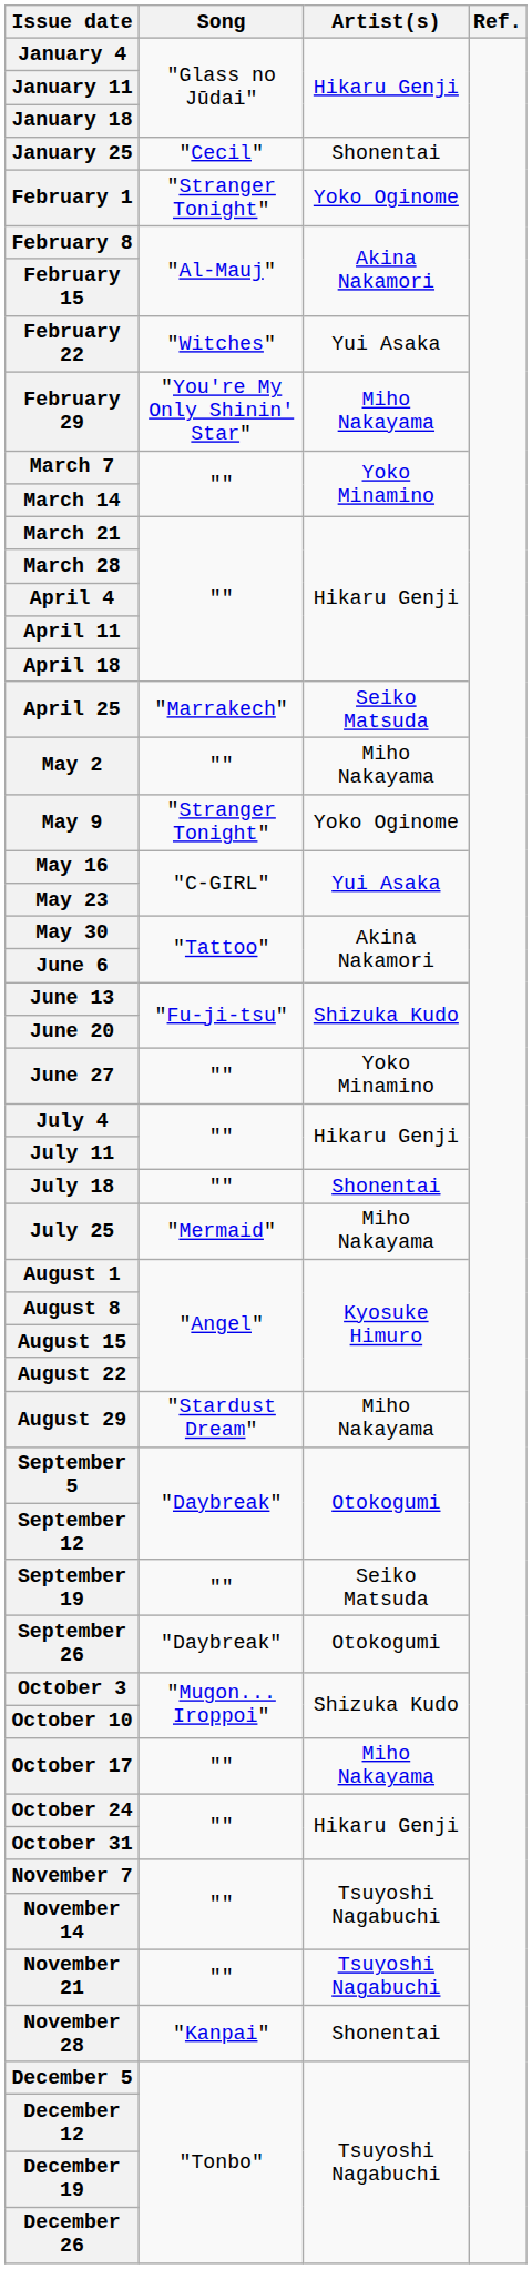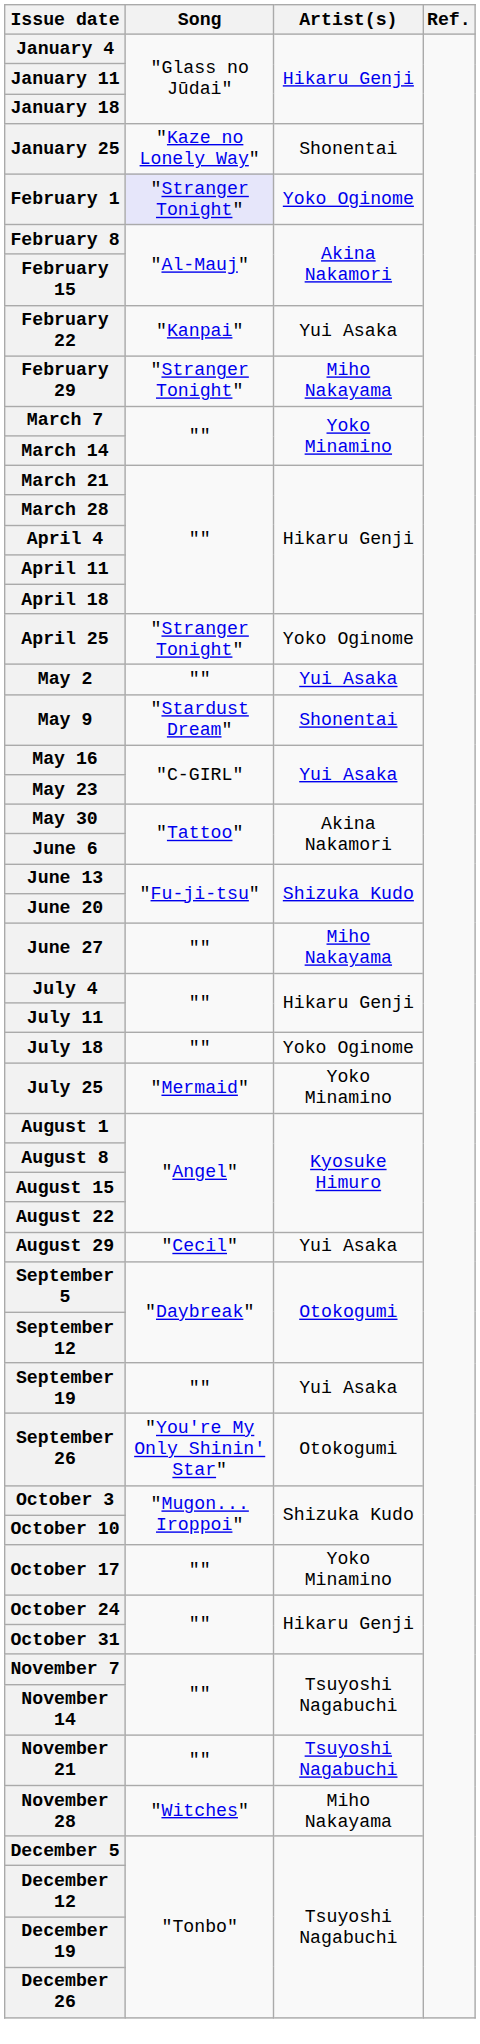 <table class="wikitable plainrowheaders" style="text-align: center">
 <tr>
 <th width="80">Issue date</th>
 <th width="100">Song</th>
 <th width="100">Artist(s)</th>
 <th width="20">Ref.</th>
 </tr>
 <tr>
 <th scope="row">January 4</th>
 <td rowspan="3">"Glass no Jūdai"</td>
 <td rowspan="3"><a href='#'>Hikaru Genji</a></td>
 <td rowspan="53"></td>
 </tr>
 <tr>
 <th scope="row">January 11</th>
 </tr>
 <tr>
 <th scope="row">January 18</th>
 </tr>
 <tr>
 <th scope="row">January 25</th>
-<td rowspan="1">"<a href='#'>Cecil</a>"</td>
+<td rowspan="1">"<a href='#'>Kaze no Lonely Way</a>"</td>
 <td rowspan="1">Shonentai</td>
 </tr>
 <tr>
 <th scope="row">February 1</th>
-<td rowspan="1">"<a href='#'>Stranger Tonight</a>"</td>
+<td rowspan="1" style="background: lavender;">"<a href='#'>Stranger Tonight</a>"</td>
 <td rowspan="1"><a href='#'>Yoko Oginome</a></td>
 </tr>
 <tr>
 <th scope="row">February 8</th>
 <td rowspan="2">"<a href='#'>Al-Mauj</a>"</td>
 <td rowspan="2"><a href='#'>Akina Nakamori</a></td>
 </tr>
 <tr>
 <th scope="row">February 15</th>
 </tr>
 <tr>
 <th scope="row">February 22</th>
-<td rowspan="1">"<a href='#'>Witches</a>"</td>
+<td rowspan="1">"<a href='#'>Kanpai</a>"</td>
 <td rowspan="1">Yui Asaka</td>
 </tr>
 <tr>
 <th scope="row">February 29</th>
-<td rowspan="1">"<a href='#'>You're My Only Shinin' Star</a>"</td>
+<td rowspan="1">"<a href='#'>Stranger Tonight</a>"</td>
 <td rowspan="1"><a href='#'>Miho Nakayama</a></td>
 </tr>
 <tr>
 <th scope="row">March 7</th>
 <td rowspan="2">""</td>
 <td rowspan="2"><a href='#'>Yoko Minamino</a></td>
 </tr>
 <tr>
 <th scope="row">March 14</th>
 </tr>
 <tr>
 <th scope="row">March 21</th>
 <td rowspan="5">""</td>
 <td rowspan="5">Hikaru Genji</td>
 </tr>
 <tr>
 <th scope="row">March 28</th>
 </tr>
 <tr>
 <th scope="row">April 4</th>
 </tr>
 <tr>
 <th scope="row">April 11</th>
 </tr>
 <tr>
 <th scope="row">April 18</th>
 </tr>
 <tr>
 <th scope="row">April 25</th>
-<td rowspan="1">"<a href='#'>Marrakech</a>"</td>
-<td rowspan="1"><a href='#'>Seiko Matsuda</a></td>
+<td rowspan="1">"<a href='#'>Stranger Tonight</a>"</td>
+<td rowspan="1">Yoko Oginome</td>
 </tr>
 <tr>
 <th scope="row">May 2</th>
 <td rowspan="1">""</td>
-<td rowspan="1">Miho Nakayama</td>
+<td rowspan="1"><a href='#'>Yui Asaka</a></td>
 </tr>
 <tr>
 <th scope="row">May 9</th>
-<td rowspan="1">"<a href='#'>Stranger Tonight</a>"</td>
-<td rowspan="1">Yoko Oginome</td>
+<td rowspan="1">"<a href='#'>Stardust Dream</a>"</td>
+<td rowspan="1"><a href='#'>Shonentai</a></td>
 </tr>
 <tr>
 <th scope="row">May 16</th>
 <td rowspan="2">"C-GIRL"</td>
 <td rowspan="2"><a href='#'>Yui Asaka</a></td>
 </tr>
 <tr>
 <th scope="row">May 23</th>
 </tr>
 <tr>
 <th scope="row">May 30</th>
 <td rowspan="2">"<a href='#'>Tattoo</a>"</td>
 <td rowspan="2">Akina Nakamori</td>
 </tr>
 <tr>
 <th scope="row">June 6</th>
 </tr>
 <tr>
 <th scope="row">June 13</th>
 <td rowspan="2">"<a href='#'>Fu-ji-tsu</a>"</td>
 <td rowspan="2"><a href='#'>Shizuka Kudo</a></td>
 </tr>
 <tr>
 <th scope="row">June 20</th>
 </tr>
 <tr>
 <th scope="row">June 27</th>
 <td rowspan="1">""</td>
-<td rowspan="1">Yoko Minamino</td>
+<td rowspan="1"><a href='#'>Miho Nakayama</a></td>
 </tr>
 <tr>
 <th scope="row">July 4</th>
 <td rowspan="2">""</td>
 <td rowspan="2">Hikaru Genji</td>
 </tr>
 <tr>
 <th scope="row">July 11</th>
 </tr>
 <tr>
 <th scope="row">July 18</th>
 <td rowspan="1">""</td>
-<td rowspan="1"><a href='#'>Shonentai</a></td>
+<td rowspan="1">Yoko Oginome</td>
 </tr>
 <tr>
 <th scope="row">July 25</th>
 <td rowspan="1">"<a href='#'>Mermaid</a>"</td>
-<td rowspan="1">Miho Nakayama</td>
+<td rowspan="1">Yoko Minamino</td>
 </tr>
 <tr>
 <th scope="row">August 1</th>
 <td rowspan="4">"<a href='#'>Angel</a>"</td>
 <td rowspan="4"><a href='#'>Kyosuke Himuro</a></td>
 </tr>
 <tr>
 <th scope="row">August 8</th>
 </tr>
 <tr>
 <th scope="row">August 15</th>
 </tr>
 <tr>
 <th scope="row">August 22</th>
 </tr>
 <tr>
 <th scope="row">August 29</th>
-<td rowspan="1">"<a href='#'>Stardust Dream</a>"</td>
-<td rowspan="1">Miho Nakayama</td>
+<td rowspan="1">"<a href='#'>Cecil</a>"</td>
+<td rowspan="1">Yui Asaka</td>
 </tr>
 <tr>
 <th scope="row">September 5</th>
 <td rowspan="2">"<a href='#'>Daybreak</a>"</td>
 <td rowspan="2"><a href='#'>Otokogumi</a></td>
 </tr>
 <tr>
 <th scope="row">September 12</th>
 </tr>
 <tr>
 <th scope="row">September 19</th>
 <td rowspan="1">""</td>
-<td rowspan="1">Seiko Matsuda</td>
+<td rowspan="1">Yui Asaka</td>
 </tr>
 <tr>
 <th scope="row">September 26</th>
-<td rowspan="1">"Daybreak"</td>
+<td rowspan="1">"<a href='#'>You're My Only Shinin' Star</a>"</td>
 <td rowspan="1">Otokogumi</td>
 </tr>
 <tr>
 <th scope="row">October 3</th>
 <td rowspan="2">"<a href='#'>Mugon... Iroppoi</a>"</td>
 <td rowspan="2">Shizuka Kudo</td>
 </tr>
 <tr>
 <th scope="row">October 10</th>
 </tr>
 <tr>
 <th scope="row">October 17</th>
 <td rowspan="1">""</td>
-<td rowspan="1"><a href='#'>Miho Nakayama</a></td>
+<td rowspan="1">Yoko Minamino</td>
 </tr>
 <tr>
 <th scope="row">October 24</th>
 <td rowspan="2">""</td>
 <td rowspan="2">Hikaru Genji</td>
 </tr>
 <tr>
 <th scope="row">October 31</th>
 </tr>
 <tr>
 <th scope="row">November 7</th>
 <td rowspan="2">""</td>
 <td rowspan="2">Tsuyoshi Nagabuchi</td>
 </tr>
 <tr>
 <th scope="row">November 14</th>
 </tr>
 <tr>
 <th scope="row">November 21</th>
 <td rowspan="1">""</td>
 <td rowspan="1"><a href='#'>Tsuyoshi Nagabuchi</a></td>
 </tr>
 <tr>
 <th scope="row">November 28</th>
-<td rowspan="1">"<a href='#'>Kanpai</a>"</td>
-<td rowspan="1">Shonentai</td>
+<td rowspan="1">"<a href='#'>Witches</a>"</td>
+<td rowspan="1">Miho Nakayama</td>
 </tr>
 <tr>
 <th scope="row">December 5</th>
 <td rowspan="5">"Tonbo"</td>
 <td rowspan="5">Tsuyoshi Nagabuchi</td>
 </tr>
 <tr>
 <th scope="row">December 12</th>
 </tr>
 <tr>
 <th scope="row">December 19</th>
 </tr>
 <tr>
 <th scope="row">December 26</th>
 </tr>
 </table>
